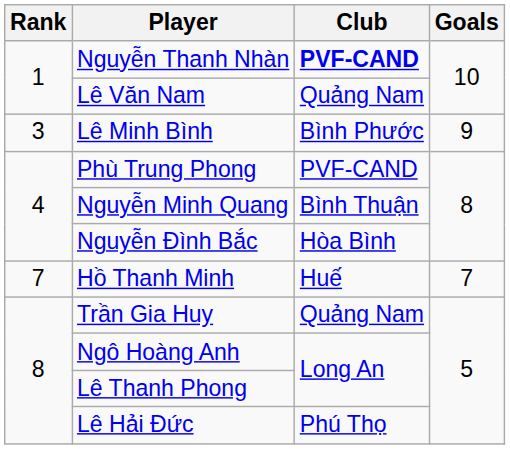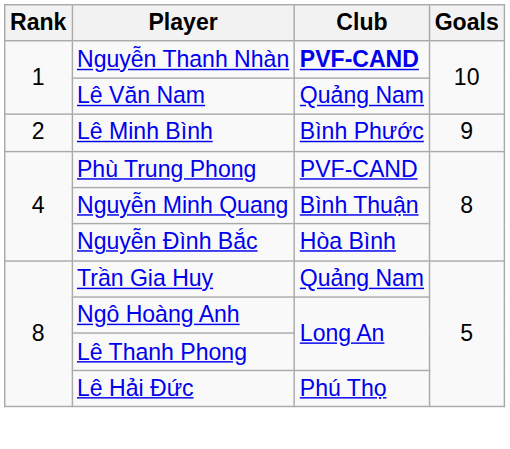 <table class="wikitable" style="text-align:center">
 <tr>
 <th>Rank</th>
 <th>Player</th>
 <th>Club</th>
 <th>Goals</th>
 </tr>
 <tr>
 <td rowspan="2">1</td>
 <td align=left> <a href='#'>Nguyễn Thanh Nhàn</a></td>
 <td align="left"><strong><a href='#'>PVF-CAND</a></strong></td>
 <td rowspan="2">10</td>
 </tr>
 <tr>
 <td align=left> <a href='#'>Lê Văn Nam</a></td>
 <td align=left><a href='#'>Quảng Nam</a></td>
 </tr>
 <tr>
-<td>3</td>
+<td>2</td>
 <td align=left> <a href='#'>Lê Minh Bình</a></td>
 <td align=left><a href='#'>Bình Phước</a></td>
 <td>9</td>
 </tr>
 <tr>
 <td rowspan="3">4</td>
 <td align=left> <a href='#'>Phù Trung Phong</a></td>
 <td align="left"><a href='#'>PVF-CAND</a></td>
 <td rowspan="3">8</td>
 </tr>
 <tr>
 <td align=left> <a href='#'>Nguyễn Minh Quang</a></td>
 <td align=left><a href='#'>Bình Thuận</a></td>
 </tr>
 <tr>
 <td align=left> <a href='#'>Nguyễn Đình Bắc</a></td>
 <td align="left"><a href='#'>Hòa Bình</a></td>
 </tr>
 <tr>
-<td>7</td>
-<td align=left> <a href='#'>Hồ Thanh Minh</a></td>
-<td align=left><a href='#'>Huế</a></td>
-<td>7</td>
-</tr>
-<tr>
 <td rowspan="4">8</td>
 <td align=left> <a href='#'>Trần Gia Huy</a></td>
 <td align=left><a href='#'>Quảng Nam</a></td>
 <td rowspan="4">5</td>
 </tr>
 <tr>
 <td align=left> <a href='#'>Ngô Hoàng Anh</a></td>
 <td rowspan="2" align="left"><a href='#'>Long An</a></td>
 </tr>
 <tr>
 <td align=left> <a href='#'>Lê Thanh Phong</a></td>
 </tr>
 <tr>
 <td align=left> <a href='#'>Lê Hải Đức</a></td>
 <td align=left><a href='#'>Phú Thọ</a></td>
 </tr>
 </table>
